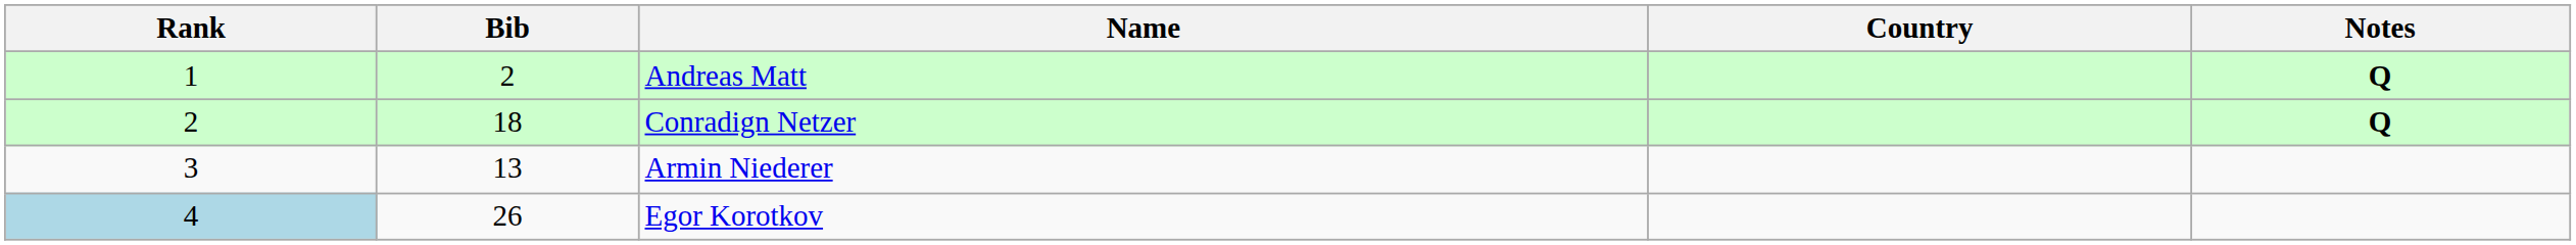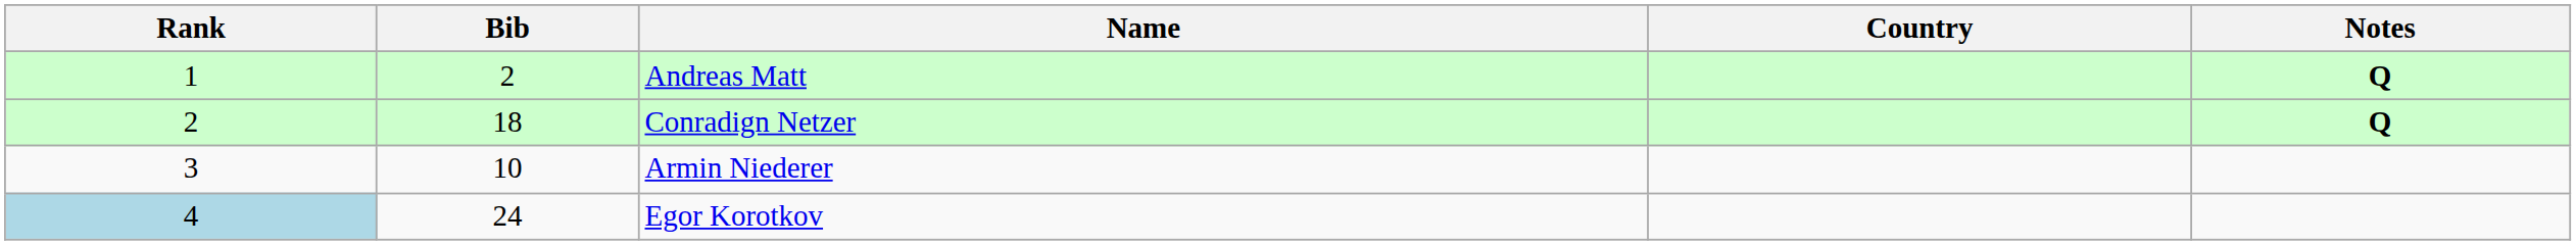 <table class="wikitable" style="text-align:center;" width=70%>
 <tr>
 <th>Rank</th>
 <th>Bib</th>
 <th>Name</th>
 <th>Country</th>
 <th>Notes</th>
 </tr>
 <tr bgcolor="#ccffcc">
 <td>1</td>
 <td>2</td>
 <td align=left><a href='#'>Andreas Matt</a></td>
 <td align=left></td>
 <td><strong>Q</strong></td>
 </tr>
 <tr bgcolor="#ccffcc">
 <td>2</td>
 <td>18</td>
 <td align=left><a href='#'>Conradign Netzer</a></td>
 <td align=left></td>
 <td><strong>Q</strong></td>
 </tr>
 <tr>
 <td>3</td>
-<td>13</td>
+<td>10</td>
 <td align=left><a href='#'>Armin Niederer</a></td>
 <td align=left></td>
 <td></td>
 </tr>
 <tr>
 <td style="background: lightblue;">4</td>
-<td>26</td>
+<td>24</td>
 <td align=left><a href='#'>Egor Korotkov</a></td>
 <td align=left></td>
 <td></td>
 </tr>
 </table>
